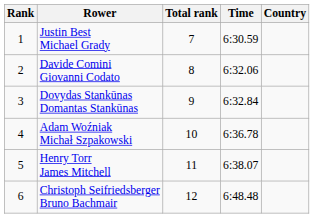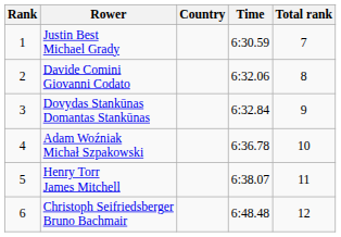 <table class="wikitable" style="text-align:center">
 <tr>
 <th>Rank</th>
 <th>Rower</th>
+<th>Country</th>
+<th>Time</th>
 <th>Total rank</th>
-<th>Time</th>
-<th>Country</th>
 </tr>
 <tr>
 <td>1</td>
 <td align="left"><a href='#'>Justin Best</a><br><a href='#'>Michael Grady</a></td>
+<td align="left"></td>
+<td>6:30.59</td>
 <td>7</td>
-<td>6:30.59</td>
-<td align="left"></td>
 </tr>
 <tr>
 <td>2</td>
 <td align="left"><a href='#'>Davide Comini</a><br><a href='#'>Giovanni Codato</a></td>
+<td align="left"></td>
+<td>6:32.06</td>
 <td>8</td>
-<td>6:32.06</td>
-<td align="left"></td>
 </tr>
 <tr>
 <td>3</td>
 <td align="left"><a href='#'>Dovydas Stankūnas</a><br><a href='#'>Domantas Stankūnas</a></td>
+<td align="left"></td>
+<td>6:32.84</td>
 <td>9</td>
-<td>6:32.84</td>
-<td align="left"></td>
 </tr>
 <tr>
 <td>4</td>
 <td align="left"><a href='#'>Adam Woźniak</a><br><a href='#'>Michał Szpakowski</a></td>
+<td align="left"></td>
+<td>6:36.78</td>
 <td>10</td>
-<td>6:36.78</td>
-<td align="left"></td>
 </tr>
 <tr>
 <td>5</td>
 <td align="left"><a href='#'>Henry Torr</a><br><a href='#'>James Mitchell</a></td>
+<td align="left"></td>
+<td>6:38.07</td>
 <td>11</td>
-<td>6:38.07</td>
-<td align="left"></td>
 </tr>
 <tr>
 <td>6</td>
 <td align="left"><a href='#'>Christoph Seifriedsberger</a><br><a href='#'>Bruno Bachmair</a></td>
+<td align="left"></td>
+<td>6:48.48</td>
 <td>12</td>
-<td>6:48.48</td>
-<td align="left"></td>
 </tr>
 </table>
